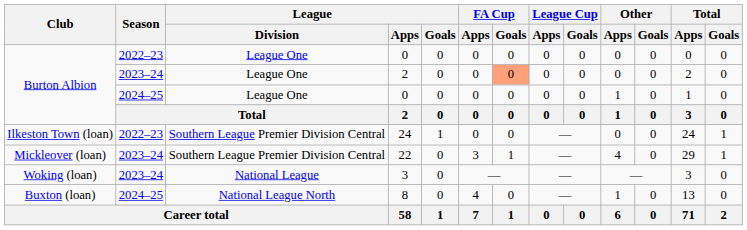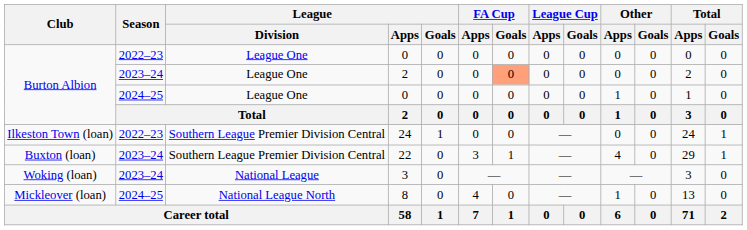 <table class="wikitable" style="text-align: center">
 <tr>
 <th rowspan="2">Club</th>
 <th rowspan="2">Season</th>
 <th colspan="3">League</th>
 <th colspan="2"><a href='#'>FA Cup</a></th>
 <th colspan="2"><a href='#'>League Cup</a></th>
 <th colspan="2">Other</th>
 <th colspan="2">Total</th>
 </tr>
 <tr>
 <th>Division</th>
 <th>Apps</th>
 <th>Goals</th>
 <th>Apps</th>
 <th>Goals</th>
 <th>Apps</th>
 <th>Goals</th>
 <th>Apps</th>
 <th>Goals</th>
 <th>Apps</th>
 <th>Goals</th>
 </tr>
 <tr>
 <td rowspan="4"><a href='#'>Burton Albion</a></td>
 <td><a href='#'>2022–23</a></td>
 <td><a href='#'>League One</a></td>
 <td>0</td>
 <td>0</td>
 <td>0</td>
 <td>0</td>
 <td>0</td>
 <td>0</td>
 <td>0</td>
 <td>0</td>
 <td>0</td>
 <td>0</td>
 </tr>
 <tr>
 <td><a href='#'>2023–24</a></td>
 <td>League One</td>
 <td>2</td>
 <td>0</td>
 <td>0</td>
 <td style="background: lightsalmon;">0</td>
 <td>0</td>
 <td>0</td>
 <td>0</td>
 <td>0</td>
 <td>2</td>
 <td>0</td>
 </tr>
 <tr>
 <td><a href='#'>2024–25</a></td>
 <td>League One</td>
 <td>0</td>
 <td>0</td>
 <td>0</td>
 <td>0</td>
 <td>0</td>
 <td>0</td>
 <td>1</td>
 <td>0</td>
 <td>1</td>
 <td>0</td>
 </tr>
 <tr>
 <th colspan="2">Total</th>
 <th>2</th>
 <th>0</th>
 <th>0</th>
 <th>0</th>
 <th>0</th>
 <th>0</th>
 <th>1</th>
 <th>0</th>
 <th>3</th>
 <th>0</th>
 </tr>
 <tr>
 <td><a href='#'>Ilkeston Town</a> (loan)</td>
 <td><a href='#'>2022–23</a></td>
 <td><a href='#'>Southern League</a> Premier Division Central</td>
 <td>24</td>
 <td>1</td>
 <td>0</td>
 <td>0</td>
 <td colspan="2">—</td>
 <td>0</td>
 <td>0</td>
 <td>24</td>
 <td>1</td>
 </tr>
 <tr>
-<td><a href='#'>Mickleover</a> (loan)</td>
+<td><a href='#'>Buxton</a> (loan)</td>
 <td><a href='#'>2023–24</a></td>
 <td>Southern League Premier Division Central</td>
 <td>22</td>
 <td>0</td>
 <td>3</td>
 <td>1</td>
 <td colspan="2">—</td>
 <td>4</td>
 <td>0</td>
 <td>29</td>
 <td>1</td>
 </tr>
 <tr>
 <td><a href='#'>Woking</a> (loan)</td>
 <td><a href='#'>2023–24</a></td>
 <td><a href='#'>National League</a></td>
 <td>3</td>
 <td>0</td>
 <td colspan="2">—</td>
 <td colspan="2">—</td>
 <td colspan="2">—</td>
 <td>3</td>
 <td>0</td>
 </tr>
 <tr>
-<td><a href='#'>Buxton</a> (loan)</td>
+<td><a href='#'>Mickleover</a> (loan)</td>
 <td><a href='#'>2024–25</a></td>
 <td><a href='#'>National League North</a></td>
 <td>8</td>
 <td>0</td>
 <td>4</td>
 <td>0</td>
 <td colspan="2">—</td>
 <td>1</td>
 <td>0</td>
 <td>13</td>
 <td>0</td>
 </tr>
 <tr>
 <th colspan="3">Career total</th>
 <th>58</th>
 <th>1</th>
 <th>7</th>
 <th>1</th>
 <th>0</th>
 <th>0</th>
 <th>6</th>
 <th>0</th>
 <th>71</th>
 <th>2</th>
 </tr>
 </table>
